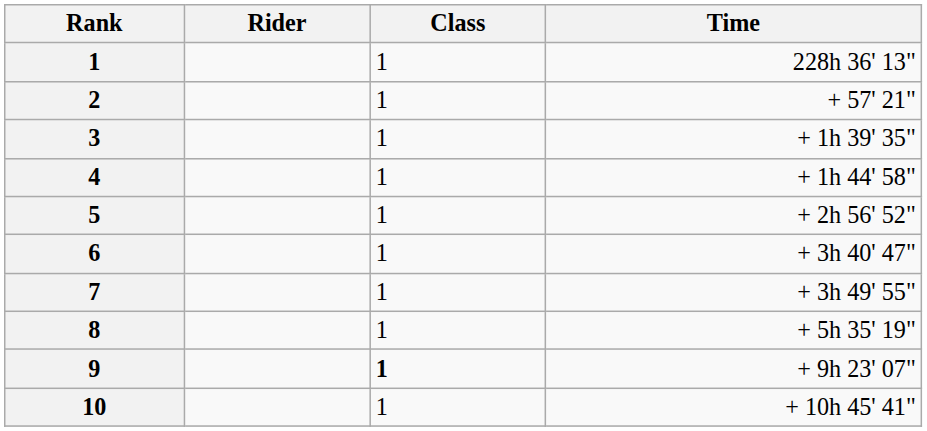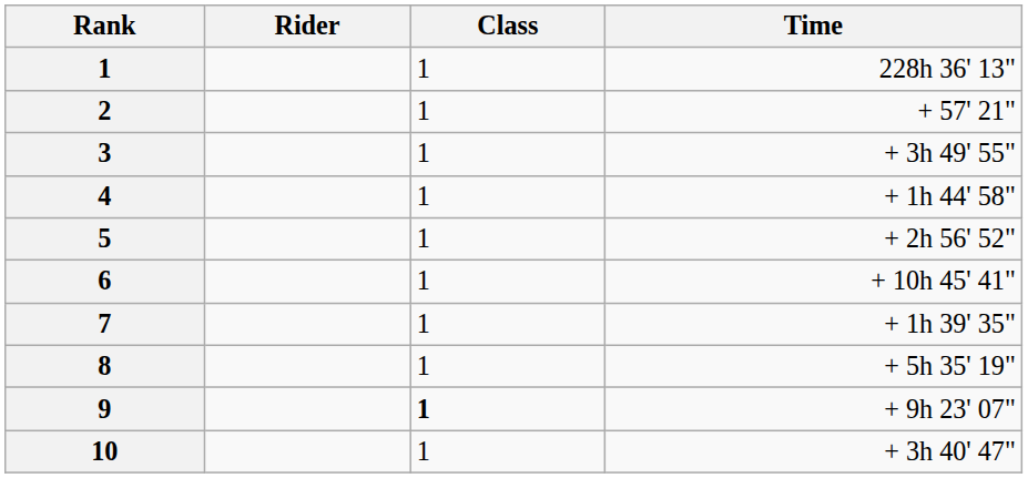 <table class="wikitable" style="width:38em;margin-bottom:0;">
 <tr>
 <th scope="col">Rank</th>
 <th scope="col">Rider</th>
 <th>Class</th>
 <th scope="col">Time</th>
 </tr>
 <tr>
 <th scope="col">1</th>
 <td></td>
 <td>1</td>
 <td style="text-align:right;">228h 36' 13"</td>
 </tr>
 <tr>
 <th scope="col">2</th>
 <td></td>
 <td>1</td>
 <td style="text-align:right;">+ 57' 21"</td>
 </tr>
 <tr>
 <th scope="col">3</th>
 <td></td>
 <td>1</td>
-<td style="text-align:right;">+ 1h 39' 35"</td>
+<td style="text-align:right;">+ 3h 49' 55"</td>
 </tr>
 <tr>
 <th scope="col">4</th>
 <td></td>
 <td>1</td>
 <td style="text-align:right;">+ 1h 44' 58"</td>
 </tr>
 <tr>
 <th scope="col">5</th>
 <td></td>
 <td>1</td>
 <td style="text-align:right;">+ 2h 56' 52"</td>
 </tr>
 <tr>
 <th scope="col">6</th>
 <td></td>
 <td>1</td>
-<td style="text-align:right;">+ 3h 40' 47"</td>
+<td style="text-align:right;">+ 10h 45' 41"</td>
 </tr>
 <tr>
 <th scope="col">7</th>
 <td></td>
 <td>1</td>
-<td style="text-align:right;">+ 3h 49' 55"</td>
+<td style="text-align:right;">+ 1h 39' 35"</td>
 </tr>
 <tr>
 <th scope="col">8</th>
 <td></td>
 <td>1</td>
 <td style="text-align:right;">+ 5h 35' 19"</td>
 </tr>
 <tr>
 <th scope="col">9</th>
 <td></td>
 <td><strong>1</strong></td>
 <td style="text-align:right;">+ 9h 23' 07"</td>
 </tr>
 <tr>
 <th scope="col">10</th>
 <td></td>
 <td>1</td>
-<td style="text-align:right;">+ 10h 45' 41"</td>
+<td style="text-align:right;">+ 3h 40' 47"</td>
 </tr>
 </table>
